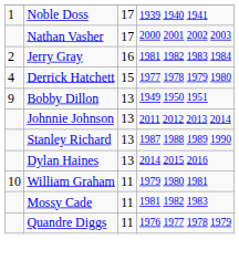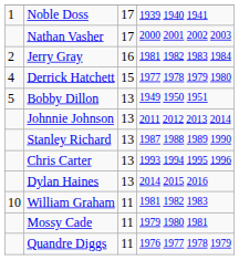 <table class="wikitable">
 <tr>
 </tr>
 <tr>
 <td>1</td>
 <td><a href='#'>Noble Doss</a></td>
 <td>17</td>
 <td style="font-size:80%;"><a href='#'>1939</a> <a href='#'>1940</a> <a href='#'>1941</a></td>
 </tr>
 <tr>
 <td></td>
 <td><a href='#'>Nathan Vasher</a></td>
 <td>17</td>
 <td style="font-size:80%;"><a href='#'>2000</a> <a href='#'>2001</a> <a href='#'>2002</a> <a href='#'>2003</a></td>
 </tr>
 <tr>
 <td>2</td>
 <td><a href='#'>Jerry Gray</a></td>
 <td>16</td>
 <td style="font-size:80%;"><a href='#'>1981</a> <a href='#'>1982</a> <a href='#'>1983</a> <a href='#'>1984</a></td>
 </tr>
 <tr>
 <td>4</td>
 <td><a href='#'>Derrick Hatchett</a></td>
 <td>15</td>
 <td style="font-size:80%;"><a href='#'>1977</a> <a href='#'>1978</a> <a href='#'>1979</a> <a href='#'>1980</a></td>
 </tr>
 <tr>
-<td>9</td>
+<td>5</td>
 <td><a href='#'>Bobby Dillon</a></td>
 <td>13</td>
 <td style="font-size:80%;"><a href='#'>1949</a> <a href='#'>1950</a> <a href='#'>1951</a></td>
 </tr>
 <tr>
 <td></td>
 <td><a href='#'>Johnnie Johnson</a></td>
 <td>13</td>
 <td style="font-size:80%;"><a href='#'>2011</a> <a href='#'>2012</a> <a href='#'>2013</a> <a href='#'>2014</a></td>
 </tr>
 <tr>
 <td></td>
 <td><a href='#'>Stanley Richard</a></td>
 <td>13</td>
 <td style="font-size:80%;"><a href='#'>1987</a> <a href='#'>1988</a> <a href='#'>1989</a> <a href='#'>1990</a></td>
 </tr>
 <tr>
 <td></td>
+<td><a href='#'>Chris Carter</a></td>
+<td>13</td>
+<td style="font-size:80%;"><a href='#'>1993</a> <a href='#'>1994</a> <a href='#'>1995</a> <a href='#'>1996</a></td>
+</tr>
+<tr>
+<td></td>
 <td><a href='#'>Dylan Haines</a></td>
 <td>13</td>
 <td style="font-size:80%;"><a href='#'>2014</a> <a href='#'>2015</a> <a href='#'>2016</a></td>
 </tr>
 <tr>
 <td>10</td>
 <td><a href='#'>William Graham</a></td>
 <td>11</td>
-<td style="font-size:80%;"><a href='#'>1979</a> <a href='#'>1980</a> <a href='#'>1981</a></td>
+<td style="font-size:80%;"><a href='#'>1981</a> <a href='#'>1982</a> <a href='#'>1983</a></td>
 </tr>
 <tr>
 <td></td>
 <td><a href='#'>Mossy Cade</a></td>
 <td>11</td>
-<td style="font-size:80%;"><a href='#'>1981</a> <a href='#'>1982</a> <a href='#'>1983</a></td>
+<td style="font-size:80%;"><a href='#'>1979</a> <a href='#'>1980</a> <a href='#'>1981</a></td>
 </tr>
 <tr>
 <td></td>
 <td><a href='#'>Quandre Diggs</a></td>
 <td>11</td>
 <td style="font-size:80%;"><a href='#'>1976</a> <a href='#'>1977</a> <a href='#'>1978</a> <a href='#'>1979</a></td>
 </tr>
 </table>
